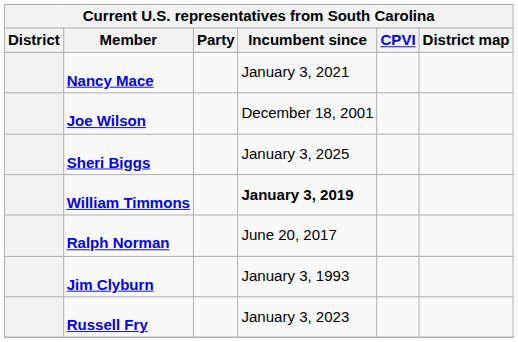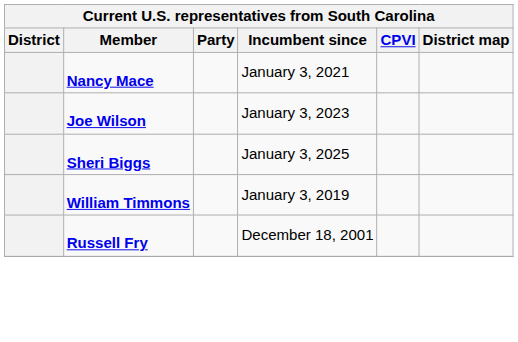 <table class="wikitable sticky-header-multi sortable">
 <tr>
 <th colspan=6>Current U.S. representatives from South Carolina</th>
 </tr>
 <tr>
 <th>District</th>
 <th>Member<br></th>
 <th>Party</th>
 <th data-sort-type="date">Incumbent since</th>
 <th data-sort-type="number"><a href='#'>CPVI</a><br></th>
 <th class="unsortable">District map</th>
 </tr>
 <tr>
 <th></th>
 <td data-sort-value="Mace, Nancy"><br><strong><a href='#'>Nancy Mace</a></strong><br></td>
 <td></td>
 <td>January 3, 2021</td>
 <td></td>
 <td></td>
 </tr>
 <tr>
 <th></th>
 <td data-sort-value="Wilson, Joe"><br><strong><a href='#'>Joe Wilson</a></strong><br></td>
 <td></td>
-<td>December 18, 2001</td>
+<td>January 3, 2023</td>
 <td></td>
 <td></td>
 </tr>
 <tr>
 <th></th>
 <td data-sort-value="Biggs, Sheri"><br><strong><a href='#'>Sheri Biggs</a></strong><br></td>
 <td></td>
 <td>January 3, 2025</td>
 <td></td>
 <td></td>
 </tr>
 <tr>
 <th></th>
 <td data-sort-value="Timmons, William"><br><strong><a href='#'>William Timmons</a></strong><br></td>
 <td></td>
-<td><strong>January 3, 2019</strong></td>
-<td></td>
-<td></td>
-</tr>
-<tr>
-<th></th>
-<td data-sort-value="Norman, Ralph"><br><strong><a href='#'>Ralph Norman</a></strong><br></td>
-<td></td>
-<td>June 20, 2017</td>
-<td></td>
-<td></td>
-</tr>
-<tr>
-<th></th>
-<td data-sort-value="Clyburn, Jim"><br><strong><a href='#'>Jim Clyburn</a></strong><br></td>
-<td></td>
-<td>January 3, 1993</td>
+<td>January 3, 2019</td>
 <td></td>
 <td></td>
 </tr>
 <tr>
 <th></th>
 <td data-sort-value="Fry, Russell"><br><strong><a href='#'>Russell Fry</a></strong><br></td>
 <td></td>
-<td>January 3, 2023</td>
+<td>December 18, 2001</td>
 <td></td>
 <td></td>
 </tr>
 <tr>
 </tr>
 </table>
